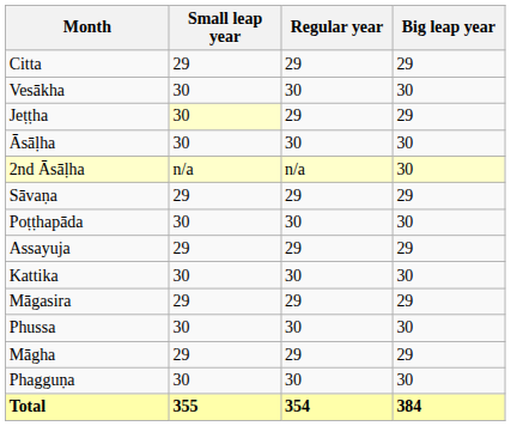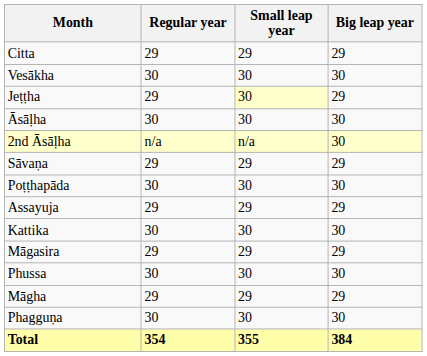 <table class="wikitable">
 <tr>
 <th width="150">Month</th>
+<th width="100">Regular year</th>
 <th width="100">Small leap year</th>
-<th width="100">Regular year</th>
 <th width="100">Big leap year</th>
 </tr>
 <tr>
 <td>Citta</td>
 <td>29</td>
 <td>29</td>
 <td>29</td>
 </tr>
 <tr>
 <td>Vesākha</td>
 <td>30</td>
 <td>30</td>
 <td>30</td>
 </tr>
 <tr>
 <td>Jeṭṭha</td>
+<td>29</td>
 <td style="background-color:#FFFFCB">30</td>
-<td>29</td>
 <td>29</td>
 </tr>
 <tr>
 <td>Āsāḷha</td>
 <td>30</td>
 <td>30</td>
 <td>30</td>
 </tr>
 <tr>
 <td style="background-color:#FFFFCB">2nd Āsāḷha</td>
 <td style="background-color:#FFFFCB">n/a</td>
 <td style="background-color:#FFFFCB">n/a</td>
 <td style="background-color:#FFFFCB">30</td>
 </tr>
 <tr>
 <td>Sāvaṇa</td>
 <td>29</td>
 <td>29</td>
 <td>29</td>
 </tr>
 <tr>
 <td>Poṭṭhapāda</td>
 <td>30</td>
 <td>30</td>
 <td>30</td>
 </tr>
 <tr>
 <td>Assayuja</td>
 <td>29</td>
 <td>29</td>
 <td>29</td>
 </tr>
 <tr>
 <td>Kattika</td>
 <td>30</td>
 <td>30</td>
 <td>30</td>
 </tr>
 <tr>
 <td>Māgasira</td>
 <td>29</td>
 <td>29</td>
 <td>29</td>
 </tr>
 <tr>
 <td>Phussa</td>
 <td>30</td>
 <td>30</td>
 <td>30</td>
 </tr>
 <tr>
 <td>Māgha</td>
 <td>29</td>
 <td>29</td>
 <td>29</td>
 </tr>
 <tr>
 <td>Phagguṇa</td>
 <td>30</td>
 <td>30</td>
 <td>30</td>
 </tr>
 <tr>
 <td style="background-color:#FFFFAA"><strong>Total</strong></td>
+<td style="background-color:#FFFFAA"><strong>354</strong></td>
 <td style="background-color:#FFFFAA"><strong>355</strong></td>
-<td style="background-color:#FFFFAA"><strong>354</strong></td>
 <td style="background-color:#FFFFAA"><strong>384</strong></td>
 </tr>
 </table>
